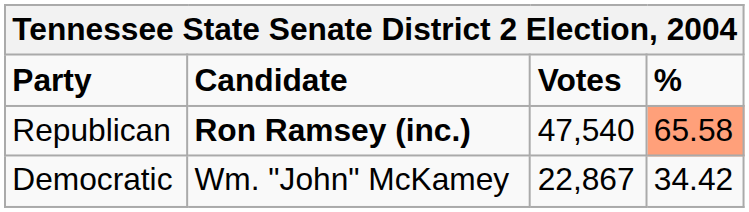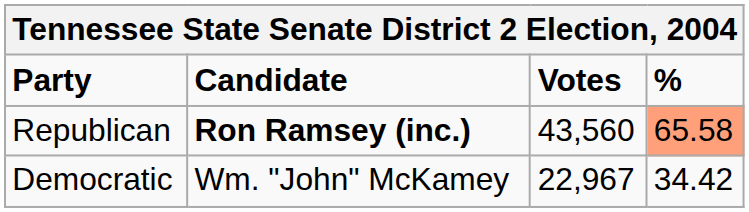 <table class="wikitable">
 <tr>
 <th colspan="4">Tennessee State Senate District 2 Election, 2004</th>
 </tr>
 <tr>
 <td><strong>Party</strong></td>
 <td><strong>Candidate</strong></td>
 <td><strong>Votes</strong></td>
 <td><strong>%</strong></td>
 </tr>
 <tr>
 <td>Republican</td>
 <td><strong>Ron Ramsey (inc.)</strong></td>
-<td>47,540</td>
+<td>43,560</td>
 <td style="background: lightsalmon;">65.58</td>
 </tr>
 <tr>
 <td>Democratic</td>
 <td>Wm. "John" McKamey</td>
-<td>22,867</td>
+<td>22,967</td>
 <td>34.42</td>
 </tr>
 </table>
